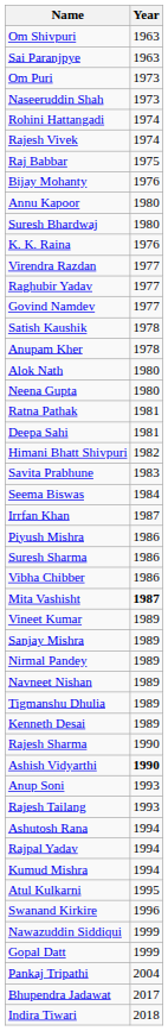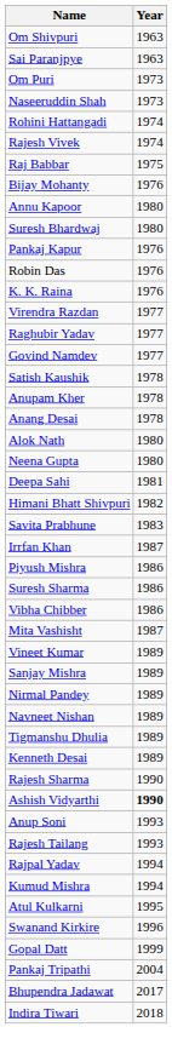 <table class="wikitable mw-collapsible">
 <tr>
 <th>Name</th>
 <th>Year</th>
 </tr>
 <tr>
 <td><a href='#'>Om Shivpuri</a></td>
 <td>1963</td>
 </tr>
 <tr>
 <td><a href='#'>Sai Paranjpye</a></td>
 <td>1963</td>
 </tr>
 <tr>
 <td><a href='#'>Om Puri</a></td>
 <td>1973</td>
 </tr>
 <tr>
 <td><a href='#'>Naseeruddin Shah</a></td>
 <td>1973</td>
 </tr>
 <tr>
 <td><a href='#'>Rohini Hattangadi</a></td>
 <td>1974</td>
 </tr>
 <tr>
 <td><a href='#'>Rajesh Vivek</a></td>
 <td>1974</td>
 </tr>
 <tr>
 <td><a href='#'>Raj Babbar</a></td>
 <td>1975</td>
 </tr>
 <tr>
 <td><a href='#'>Bijay Mohanty</a></td>
 <td>1976</td>
 </tr>
 <tr>
 <td><a href='#'>Annu Kapoor</a></td>
 <td>1980</td>
 </tr>
 <tr>
 <td><a href='#'>Suresh Bhardwaj</a></td>
 <td>1980</td>
 </tr>
 <tr>
+<td><a href='#'>Pankaj Kapur</a></td>
+<td>1976</td>
+</tr>
+<tr>
+<td>Robin Das</td>
+<td>1976</td>
+</tr>
+<tr>
 <td><a href='#'>K. K. Raina</a></td>
 <td>1976</td>
 </tr>
 <tr>
 <td><a href='#'>Virendra Razdan</a></td>
 <td>1977</td>
 </tr>
 <tr>
 <td><a href='#'>Raghubir Yadav</a></td>
 <td>1977</td>
 </tr>
 <tr>
 <td><a href='#'>Govind Namdev</a></td>
 <td>1977</td>
 </tr>
 <tr>
 <td><a href='#'>Satish Kaushik</a></td>
 <td>1978</td>
 </tr>
 <tr>
 <td><a href='#'>Anupam Kher</a></td>
 <td>1978</td>
 </tr>
 <tr>
+<td><a href='#'>Anang Desai</a></td>
+<td>1978</td>
+</tr>
+<tr>
 <td><a href='#'>Alok Nath</a></td>
 <td>1980</td>
 </tr>
 <tr>
 <td><a href='#'>Neena Gupta</a></td>
 <td>1980</td>
-</tr>
-<tr>
-<td><a href='#'>Ratna Pathak</a></td>
-<td>1981</td>
 </tr>
 <tr>
 <td><a href='#'>Deepa Sahi</a></td>
 <td>1981</td>
 </tr>
 <tr>
 <td><a href='#'>Himani Bhatt Shivpuri</a></td>
 <td>1982</td>
 </tr>
 <tr>
 <td><a href='#'>Savita Prabhune</a></td>
 <td>1983</td>
-</tr>
-<tr>
-<td><a href='#'>Seema Biswas</a></td>
-<td>1984</td>
 </tr>
 <tr>
 <td><a href='#'>Irrfan Khan</a></td>
 <td>1987</td>
 </tr>
 <tr>
 <td><a href='#'>Piyush Mishra</a></td>
 <td>1986</td>
 </tr>
 <tr>
 <td><a href='#'>Suresh Sharma</a></td>
 <td>1986</td>
 </tr>
 <tr>
 <td><a href='#'>Vibha Chibber</a></td>
 <td>1986</td>
 </tr>
 <tr>
 <td><a href='#'>Mita Vashisht</a></td>
-<td><strong>1987</strong></td>
+<td>1987</td>
 </tr>
 <tr>
 <td><a href='#'>Vineet Kumar</a></td>
 <td>1989</td>
 </tr>
 <tr>
 <td><a href='#'>Sanjay Mishra</a></td>
 <td>1989</td>
 </tr>
 <tr>
 <td><a href='#'>Nirmal Pandey</a></td>
 <td>1989</td>
 </tr>
 <tr>
 <td><a href='#'>Navneet Nishan</a></td>
 <td>1989</td>
 </tr>
 <tr>
 <td><a href='#'>Tigmanshu Dhulia</a></td>
 <td>1989</td>
 </tr>
 <tr>
 <td><a href='#'>Kenneth Desai</a></td>
 <td>1989</td>
 </tr>
 <tr>
 <td><a href='#'>Rajesh Sharma</a></td>
 <td>1990</td>
 </tr>
 <tr>
 <td><a href='#'>Ashish Vidyarthi</a></td>
 <td><strong>1990</strong></td>
 </tr>
 <tr>
 <td><a href='#'>Anup Soni</a></td>
 <td>1993</td>
 </tr>
 <tr>
 <td><a href='#'>Rajesh Tailang</a></td>
 <td>1993</td>
 </tr>
 <tr>
-<td><a href='#'>Ashutosh Rana</a></td>
-<td>1994</td>
-</tr>
-<tr>
 <td><a href='#'>Rajpal Yadav</a></td>
 <td>1994</td>
 </tr>
 <tr>
 <td><a href='#'>Kumud Mishra</a></td>
 <td>1994</td>
 </tr>
 <tr>
 <td><a href='#'>Atul Kulkarni</a></td>
 <td>1995</td>
 </tr>
 <tr>
 <td><a href='#'>Swanand Kirkire</a></td>
 <td>1996</td>
-</tr>
-<tr>
-<td><a href='#'>Nawazuddin Siddiqui</a></td>
-<td>1999</td>
 </tr>
 <tr>
 <td><a href='#'>Gopal Datt</a></td>
 <td>1999</td>
 </tr>
 <tr>
 <td><a href='#'>Pankaj Tripathi</a></td>
 <td>2004</td>
 </tr>
 <tr>
 <td><a href='#'>Bhupendra Jadawat</a></td>
 <td>2017</td>
 </tr>
 <tr>
 <td><a href='#'>Indira Tiwari</a></td>
 <td>2018</td>
 </tr>
 </table>
